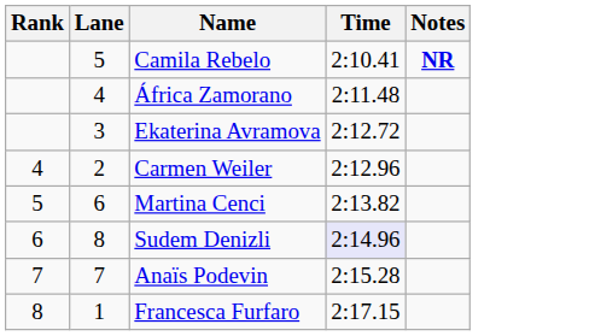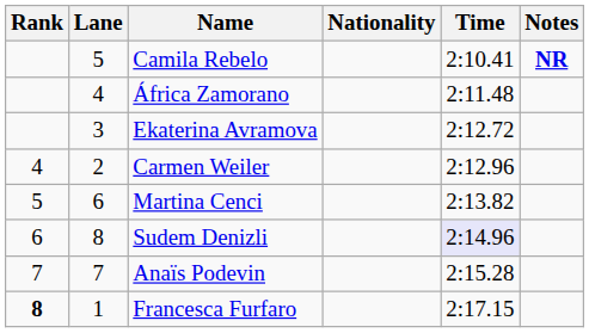 <table class="wikitable sortable" style="text-align:center">
 <tr>
 <th>Rank</th>
 <th>Lane</th>
 <th>Name</th>
+<th>Nationality</th>
 <th>Time</th>
 <th>Notes</th>
 </tr>
 <tr>
 <td></td>
 <td>5</td>
 <td align=left><a href='#'>Camila Rebelo</a></td>
+<td align=left></td>
 <td>2:10.41</td>
 <td><strong><a href='#'>NR</a></strong></td>
 </tr>
 <tr>
 <td></td>
 <td>4</td>
 <td align=left><a href='#'>África Zamorano</a></td>
+<td align=left></td>
 <td>2:11.48</td>
 <td></td>
 </tr>
 <tr>
 <td></td>
 <td>3</td>
 <td align=left><a href='#'>Ekaterina Avramova</a></td>
+<td align=left></td>
 <td>2:12.72</td>
 <td></td>
 </tr>
 <tr>
 <td>4</td>
 <td>2</td>
 <td align=left><a href='#'>Carmen Weiler</a></td>
+<td align=left></td>
 <td>2:12.96</td>
 <td></td>
 </tr>
 <tr>
 <td>5</td>
 <td>6</td>
 <td align=left><a href='#'>Martina Cenci</a></td>
+<td align=left></td>
 <td>2:13.82</td>
 <td></td>
 </tr>
 <tr>
 <td>6</td>
 <td>8</td>
 <td align=left><a href='#'>Sudem Denizli</a></td>
+<td align=left></td>
 <td style="background: lavender;">2:14.96</td>
 <td></td>
 </tr>
 <tr>
 <td>7</td>
 <td>7</td>
 <td align=left><a href='#'>Anaïs Podevin</a></td>
+<td align=left></td>
 <td>2:15.28</td>
 <td></td>
 </tr>
 <tr>
-<td>8</td>
+<td><strong>8</strong></td>
 <td>1</td>
 <td align=left><a href='#'>Francesca Furfaro</a></td>
+<td align=left></td>
 <td>2:17.15</td>
 <td></td>
 </tr>
 </table>
